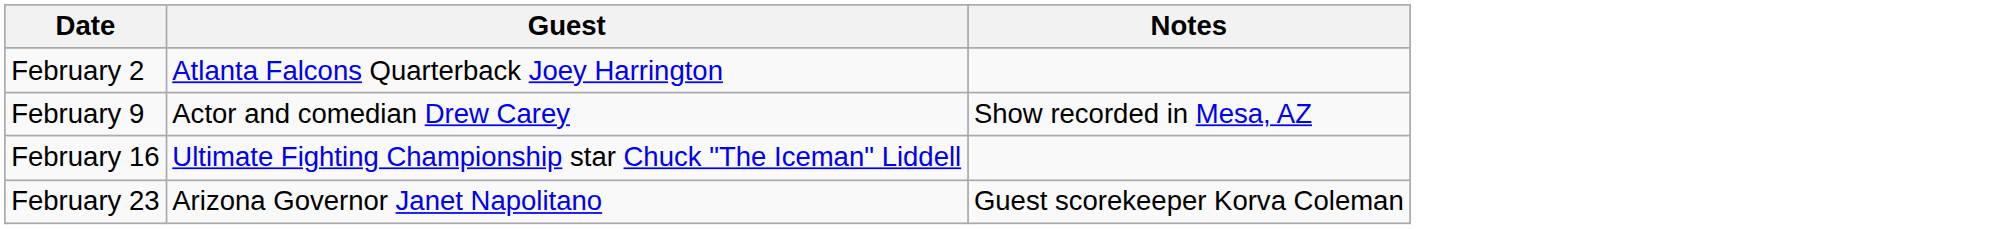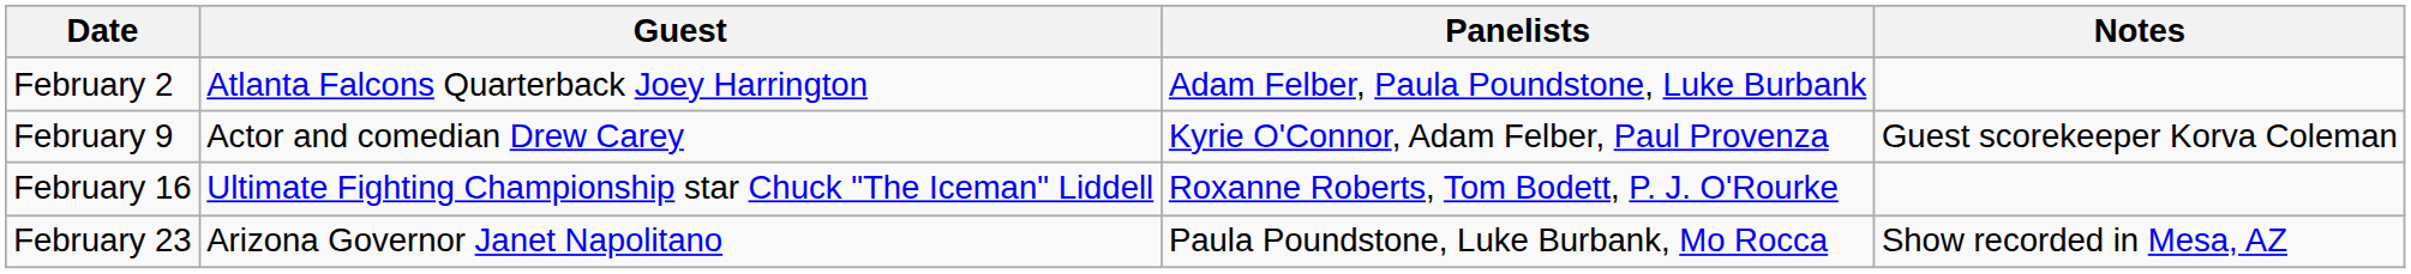 <table class="wikitable">
 <tr>
 <th>Date</th>
 <th>Guest</th>
+<th>Panelists</th>
 <th>Notes</th>
 </tr>
 <tr>
 <td>February 2</td>
 <td><a href='#'>Atlanta Falcons</a> Quarterback <a href='#'>Joey Harrington</a></td>
+<td><a href='#'>Adam Felber</a>, <a href='#'>Paula Poundstone</a>, <a href='#'>Luke Burbank</a></td>
 <td></td>
 </tr>
 <tr>
 <td>February 9</td>
 <td>Actor and comedian <a href='#'>Drew Carey</a></td>
-<td>Show recorded in <a href='#'>Mesa, AZ</a> </td>
+<td><a href='#'>Kyrie O'Connor</a>, Adam Felber, <a href='#'>Paul Provenza</a></td>
+<td>Guest scorekeeper Korva Coleman</td>
 </tr>
 <tr>
 <td>February 16</td>
 <td><a href='#'>Ultimate Fighting Championship</a> star <a href='#'>Chuck "The Iceman" Liddell</a></td>
+<td><a href='#'>Roxanne Roberts</a>, <a href='#'>Tom Bodett</a>, <a href='#'>P. J. O'Rourke</a></td>
 <td></td>
 </tr>
 <tr>
 <td>February 23</td>
 <td>Arizona Governor <a href='#'>Janet Napolitano</a></td>
-<td>Guest scorekeeper Korva Coleman</td>
+<td>Paula Poundstone, Luke Burbank, <a href='#'>Mo Rocca</a></td>
+<td>Show recorded in <a href='#'>Mesa, AZ</a> </td>
 </tr>
 </table>
